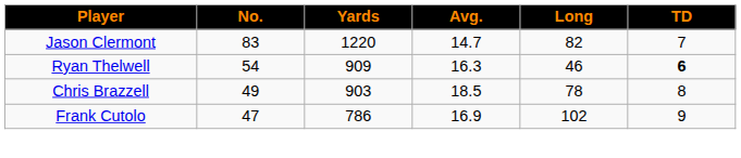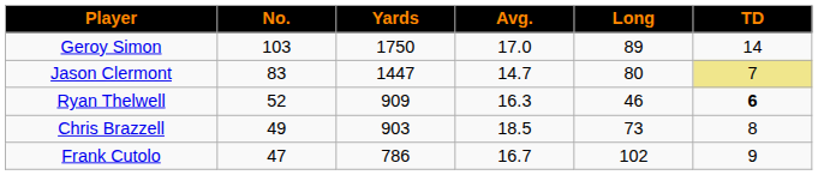 <table class="wikitable sortable">
 <tr>
 <th style="background:black;color:#FF8800;" width="16%">Player</th>
 <th style="background:black;color:#FF8800;" width="9%">No.</th>
 <th style="background:black;color:#FF8800;" width="9%">Yards</th>
 <th style="background:black;color:#FF8800;" width="9%">Avg.</th>
 <th style="background:black;color:#FF8800;" width="9%">Long</th>
 <th style="background:black;color:#FF8800;" width="9%">TD</th>
 </tr>
 <tr align="center">
+<td><a href='#'>Geroy Simon</a></td>
+<td>103</td>
+<td>1750</td>
+<td>17.0</td>
+<td>89</td>
+<td>14</td>
+</tr>
+<tr align="center">
 <td><a href='#'>Jason Clermont</a></td>
 <td>83</td>
-<td>1220</td>
+<td>1447</td>
 <td>14.7</td>
-<td>82</td>
-<td>7</td>
+<td>80</td>
+<td style="background: khaki;">7</td>
 </tr>
 <tr align="center">
 <td><a href='#'>Ryan Thelwell</a></td>
-<td>54</td>
+<td>52</td>
 <td>909</td>
 <td>16.3</td>
 <td>46</td>
 <td><strong>6</strong></td>
 </tr>
 <tr align="center">
 <td><a href='#'>Chris Brazzell</a></td>
 <td>49</td>
 <td>903</td>
 <td>18.5</td>
-<td>78</td>
+<td>73</td>
 <td>8</td>
 </tr>
 <tr align="center">
 <td><a href='#'>Frank Cutolo</a></td>
 <td>47</td>
 <td>786</td>
-<td>16.9</td>
+<td>16.7</td>
 <td>102</td>
 <td>9</td>
 </tr>
 </table>
